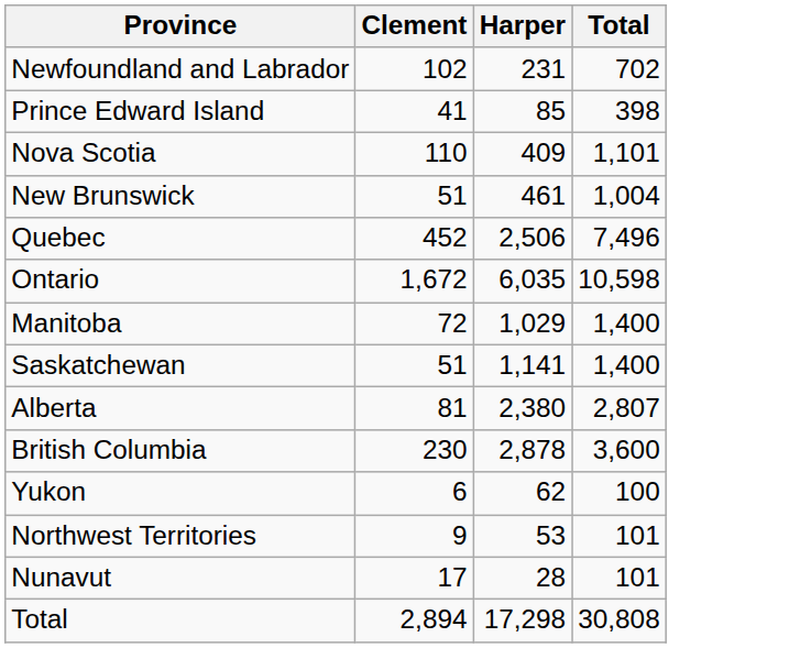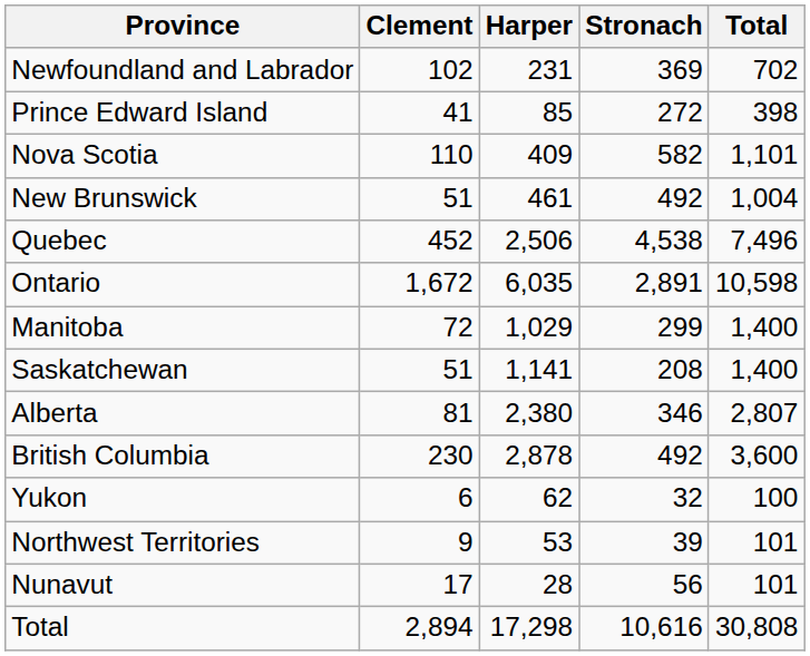 <table class="wikitable">
 <tr>
 <th>Province</th>
 <th>Clement</th>
 <th>Harper</th>
+<th>Stronach</th>
 <th>Total</th>
 </tr>
 <tr>
 <td>Newfoundland and Labrador</td>
 <td style="text-align:right;">102</td>
 <td style="text-align:right;">231</td>
+<td style="text-align:right;">369</td>
 <td style="text-align:right;">702</td>
 </tr>
 <tr>
 <td>Prince Edward Island</td>
 <td style="text-align:right;">41</td>
 <td style="text-align:right;">85</td>
+<td style="text-align:right;">272</td>
 <td style="text-align:right;">398</td>
 </tr>
 <tr>
 <td>Nova Scotia</td>
 <td style="text-align:right;">110</td>
 <td style="text-align:right;">409</td>
+<td style="text-align:right;">582</td>
 <td style="text-align:right;">1,101</td>
 </tr>
 <tr>
 <td>New Brunswick</td>
 <td style="text-align:right;">51</td>
 <td style="text-align:right;">461</td>
+<td style="text-align:right;">492</td>
 <td style="text-align:right;">1,004</td>
 </tr>
 <tr>
 <td>Quebec</td>
 <td style="text-align:right;">452</td>
 <td style="text-align:right;">2,506</td>
+<td style="text-align:right;">4,538</td>
 <td style="text-align:right;">7,496</td>
 </tr>
 <tr>
 <td>Ontario</td>
 <td style="text-align:right;">1,672</td>
 <td style="text-align:right;">6,035</td>
+<td style="text-align:right;">2,891</td>
 <td style="text-align:right;">10,598</td>
 </tr>
 <tr>
 <td>Manitoba</td>
 <td style="text-align:right;">72</td>
 <td style="text-align:right;">1,029</td>
+<td style="text-align:right;">299</td>
 <td style="text-align:right;">1,400</td>
 </tr>
 <tr>
 <td>Saskatchewan</td>
 <td style="text-align:right;">51</td>
 <td style="text-align:right;">1,141</td>
+<td style="text-align:right;">208</td>
 <td style="text-align:right;">1,400</td>
 </tr>
 <tr>
 <td>Alberta</td>
 <td style="text-align:right;">81</td>
 <td style="text-align:right;">2,380</td>
+<td style="text-align:right;">346</td>
 <td style="text-align:right;">2,807</td>
 </tr>
 <tr>
 <td>British Columbia</td>
 <td style="text-align:right;">230</td>
 <td style="text-align:right;">2,878</td>
+<td style="text-align:right;">492</td>
 <td style="text-align:right;">3,600</td>
 </tr>
 <tr>
 <td>Yukon</td>
 <td style="text-align:right;">6</td>
 <td style="text-align:right;">62</td>
+<td style="text-align:right;">32</td>
 <td style="text-align:right;">100</td>
 </tr>
 <tr>
 <td>Northwest Territories</td>
 <td style="text-align:right;">9</td>
 <td style="text-align:right;">53</td>
+<td style="text-align:right;">39</td>
 <td style="text-align:right;">101</td>
 </tr>
 <tr>
 <td>Nunavut</td>
 <td style="text-align:right;">17</td>
 <td style="text-align:right;">28</td>
+<td style="text-align:right;">56</td>
 <td style="text-align:right;">101</td>
 </tr>
 <tr>
 <td>Total</td>
 <td style="text-align:right;">2,894</td>
 <td style="text-align:right;">17,298</td>
+<td style="text-align:right;">10,616</td>
 <td style="text-align:right;">30,808</td>
 </tr>
 </table>
